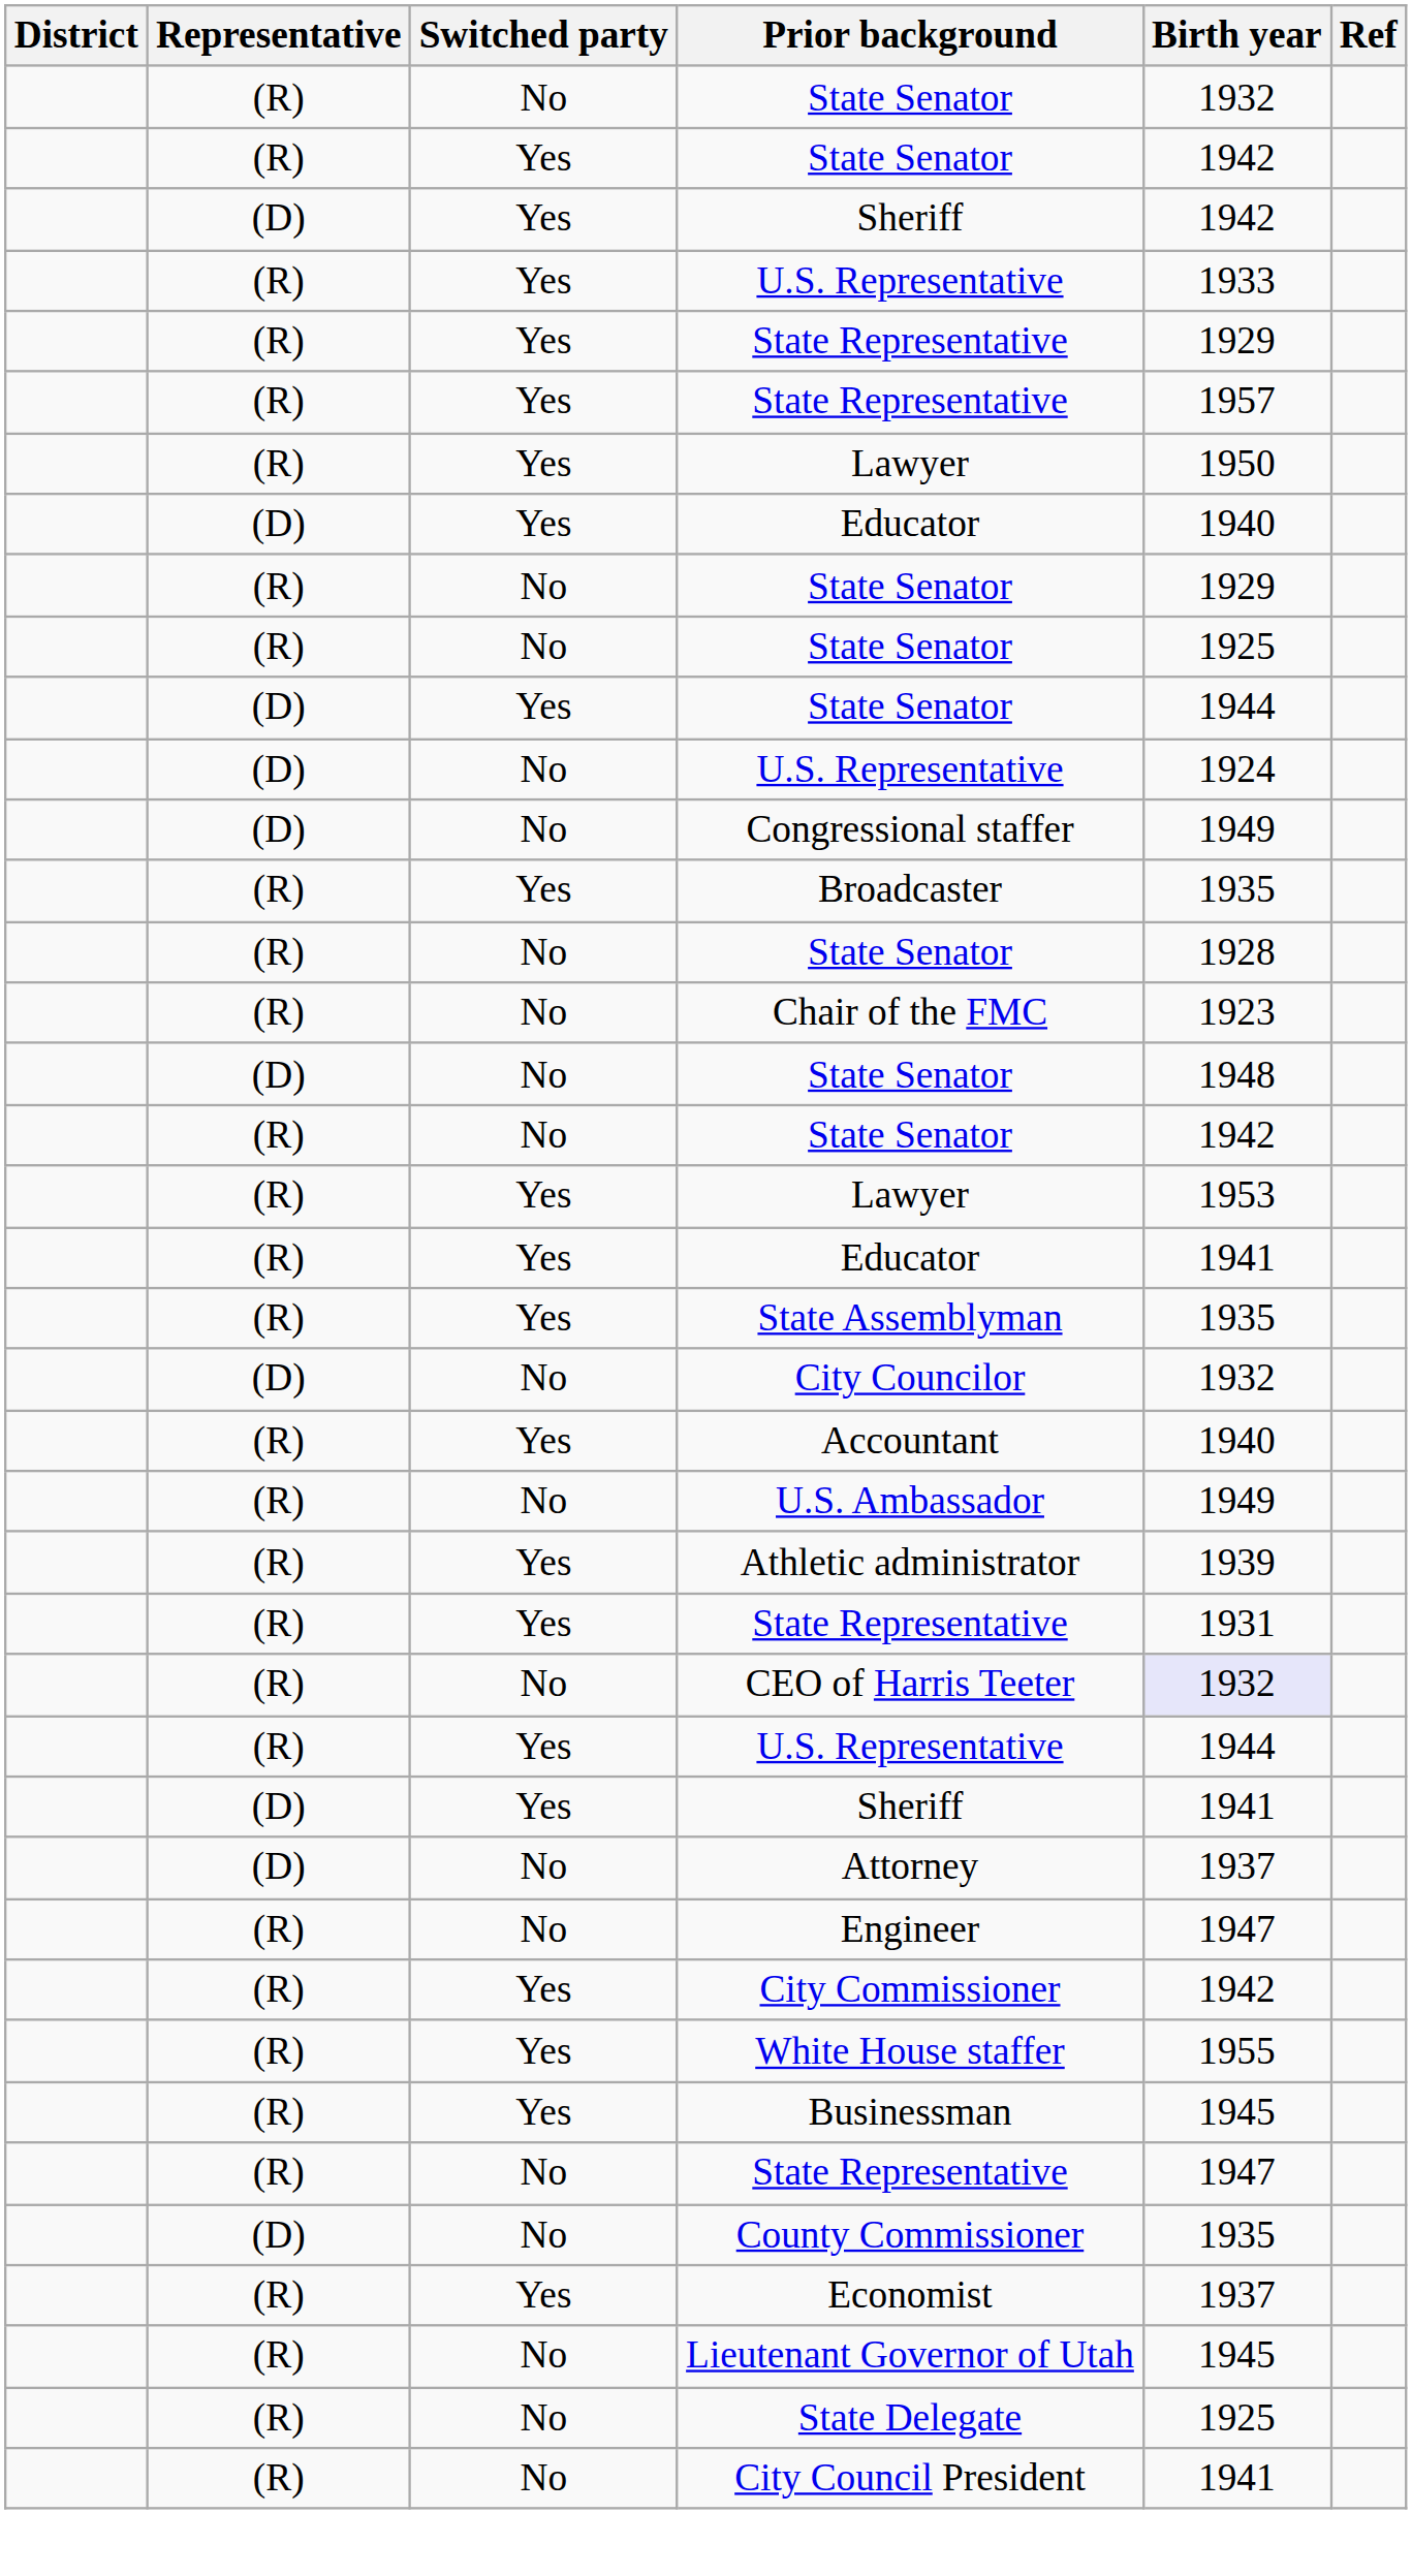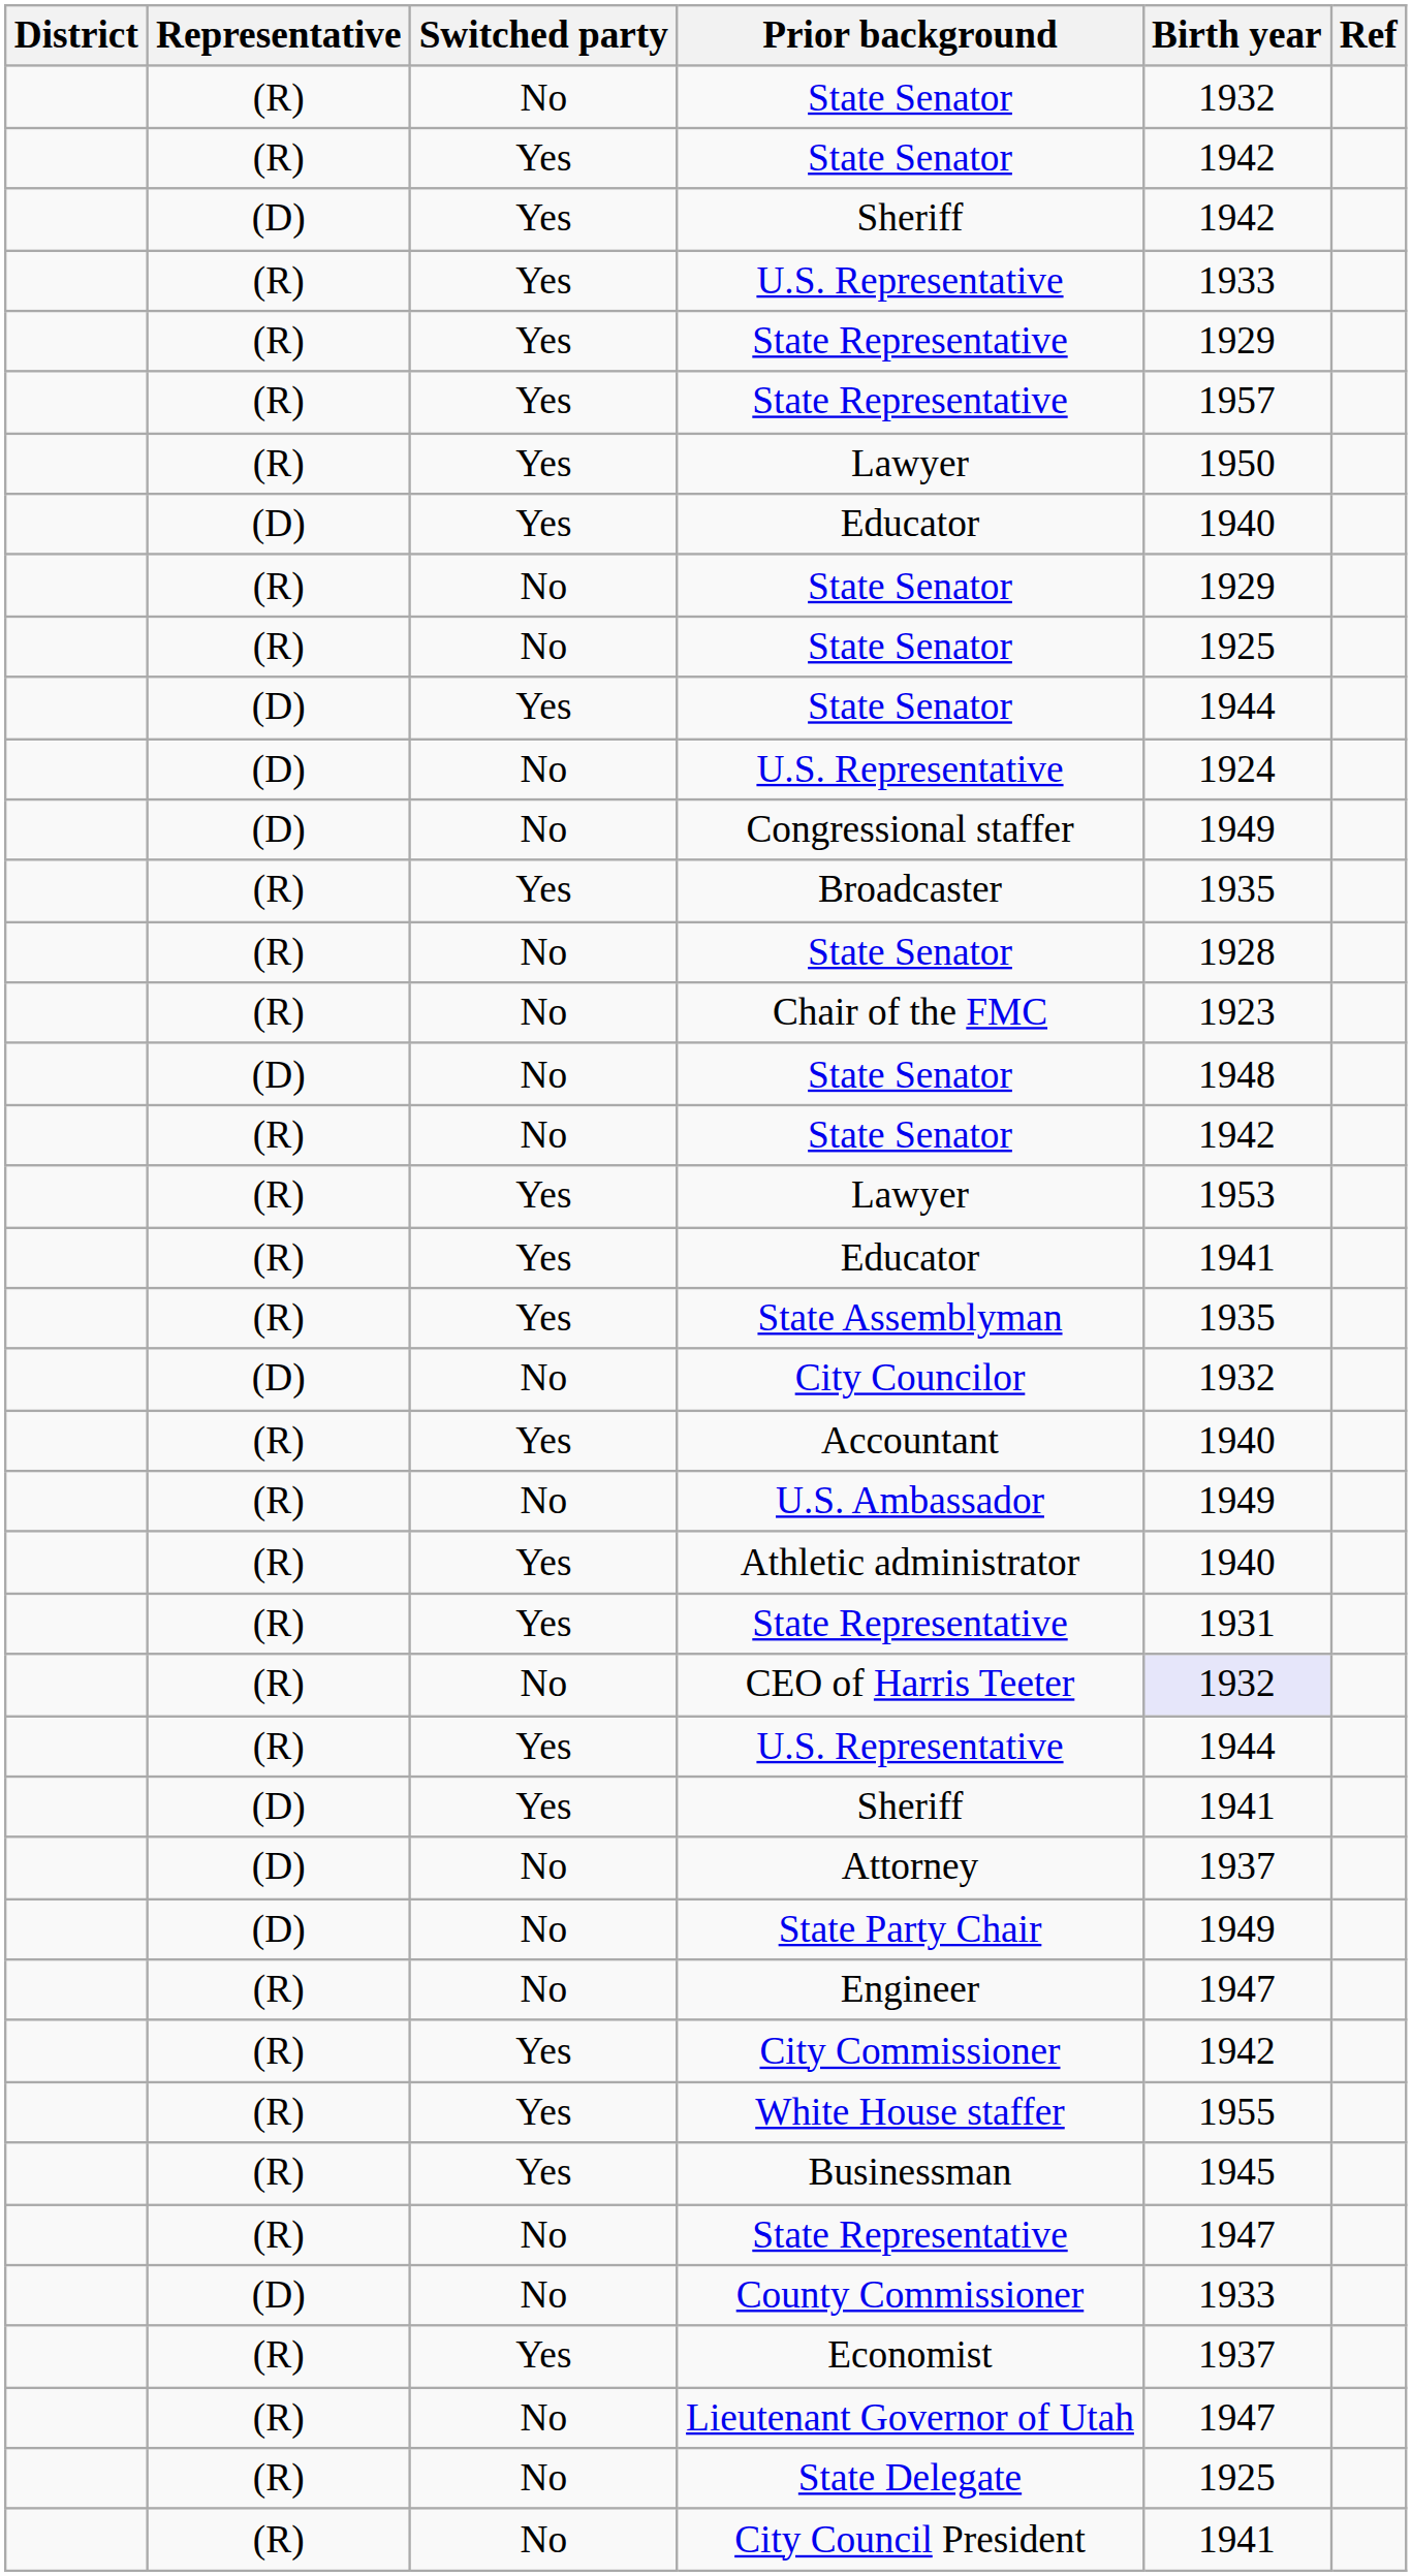 <table class="sortable wikitable" style="text-align:center">
 <tr>
 <th>District</th>
 <th>Representative</th>
 <th>Switched party</th>
 <th>Prior background</th>
 <th>Birth year</th>
 <th>Ref</th>
 </tr>
 <tr>
 <td></td>
 <td> (R)</td>
 <td>No</td>
 <td><a href='#'>State Senator</a></td>
 <td>1932</td>
 <td></td>
 </tr>
 <tr>
 <td></td>
 <td> (R)</td>
 <td>Yes</td>
 <td><a href='#'>State Senator</a></td>
 <td>1942</td>
 <td></td>
 </tr>
 <tr>
 <td></td>
 <td> (D)</td>
 <td>Yes</td>
 <td>Sheriff</td>
 <td>1942</td>
 <td></td>
 </tr>
 <tr>
 <td></td>
 <td> (R)</td>
 <td>Yes</td>
 <td><a href='#'>U.S. Representative</a></td>
 <td>1933</td>
 <td></td>
 </tr>
 <tr>
 <td></td>
 <td> (R)</td>
 <td>Yes</td>
 <td><a href='#'>State Representative</a></td>
 <td>1929</td>
 <td></td>
 </tr>
 <tr>
 <td></td>
 <td> (R)</td>
 <td>Yes</td>
 <td><a href='#'>State Representative</a></td>
 <td>1957</td>
 <td></td>
 </tr>
 <tr>
 <td></td>
 <td> (R)</td>
 <td>Yes</td>
 <td>Lawyer</td>
 <td>1950</td>
 <td></td>
 </tr>
 <tr>
 <td></td>
 <td> (D)</td>
 <td>Yes</td>
 <td>Educator</td>
 <td>1940</td>
 <td></td>
 </tr>
 <tr>
 <td></td>
 <td> (R)</td>
 <td>No</td>
 <td><a href='#'>State Senator</a></td>
 <td>1929</td>
 <td></td>
 </tr>
 <tr>
 <td></td>
 <td> (R)</td>
 <td>No</td>
 <td><a href='#'>State Senator</a></td>
 <td>1925</td>
 <td></td>
 </tr>
 <tr>
 <td></td>
 <td> (D)</td>
 <td>Yes</td>
 <td><a href='#'>State Senator</a></td>
 <td>1944</td>
 <td></td>
 </tr>
 <tr>
 <td></td>
 <td> (D)</td>
 <td>No</td>
 <td><a href='#'>U.S. Representative</a></td>
 <td>1924</td>
 <td></td>
 </tr>
 <tr>
 <td></td>
 <td> (D)</td>
 <td>No</td>
 <td>Congressional staffer</td>
 <td>1949</td>
 <td></td>
 </tr>
 <tr>
 <td></td>
 <td> (R)</td>
 <td>Yes</td>
 <td>Broadcaster</td>
 <td>1935</td>
 <td></td>
 </tr>
 <tr>
 <td></td>
 <td> (R)</td>
 <td>No</td>
 <td><a href='#'>State Senator</a></td>
 <td>1928</td>
 <td></td>
 </tr>
 <tr>
 <td></td>
 <td> (R)</td>
 <td>No</td>
 <td>Chair of the <a href='#'>FMC</a></td>
 <td>1923</td>
 <td></td>
 </tr>
 <tr>
 <td></td>
 <td> (D)</td>
 <td>No</td>
 <td><a href='#'>State Senator</a></td>
 <td>1948</td>
 <td></td>
 </tr>
 <tr>
 <td></td>
 <td> (R)</td>
 <td>No</td>
 <td><a href='#'>State Senator</a></td>
 <td>1942</td>
 <td></td>
 </tr>
 <tr>
 <td></td>
 <td> (R)</td>
 <td>Yes</td>
 <td>Lawyer</td>
 <td>1953</td>
 <td></td>
 </tr>
 <tr>
 <td></td>
 <td> (R)</td>
 <td>Yes</td>
 <td>Educator</td>
 <td>1941</td>
 <td></td>
 </tr>
 <tr>
 <td></td>
 <td> (R)</td>
 <td>Yes</td>
 <td><a href='#'>State Assemblyman</a></td>
 <td>1935</td>
 <td></td>
 </tr>
 <tr>
 <td></td>
 <td> (D)</td>
 <td>No</td>
 <td><a href='#'>City Councilor</a></td>
 <td>1932</td>
 <td></td>
 </tr>
 <tr>
 <td></td>
 <td> (R)</td>
 <td>Yes</td>
 <td>Accountant</td>
 <td>1940</td>
 <td></td>
 </tr>
 <tr>
 <td></td>
 <td> (R)</td>
 <td>No</td>
 <td><a href='#'>U.S. Ambassador</a></td>
 <td>1949</td>
 <td></td>
 </tr>
 <tr>
 <td></td>
 <td> (R)</td>
 <td>Yes</td>
 <td>Athletic administrator</td>
-<td>1939</td>
+<td>1940</td>
 <td></td>
 </tr>
 <tr>
 <td></td>
 <td> (R)</td>
 <td>Yes</td>
 <td><a href='#'>State Representative</a></td>
 <td>1931</td>
 <td></td>
 </tr>
 <tr>
 <td></td>
 <td> (R)</td>
 <td>No</td>
 <td>CEO of <a href='#'>Harris Teeter</a></td>
 <td style="background: lavender;">1932</td>
 <td></td>
 </tr>
 <tr>
 <td></td>
 <td> (R)</td>
 <td>Yes</td>
 <td><a href='#'>U.S. Representative</a></td>
 <td>1944</td>
 <td></td>
 </tr>
 <tr>
 <td></td>
 <td> (D)</td>
 <td>Yes</td>
 <td>Sheriff</td>
 <td>1941</td>
 <td></td>
 </tr>
 <tr>
 <td></td>
 <td> (D)</td>
 <td>No</td>
 <td>Attorney</td>
 <td>1937</td>
+<td></td>
+</tr>
+<tr>
+<td></td>
+<td> (D)</td>
+<td>No</td>
+<td><a href='#'>State Party Chair</a></td>
+<td>1949</td>
 <td></td>
 </tr>
 <tr>
 <td></td>
 <td> (R)</td>
 <td>No</td>
 <td>Engineer</td>
 <td>1947</td>
 <td></td>
 </tr>
 <tr>
 <td></td>
 <td> (R)</td>
 <td>Yes</td>
 <td><a href='#'>City Commissioner</a></td>
 <td>1942</td>
 <td></td>
 </tr>
 <tr>
 <td></td>
 <td> (R)</td>
 <td>Yes</td>
 <td><a href='#'>White House staffer</a></td>
 <td>1955</td>
 <td></td>
 </tr>
 <tr>
 <td></td>
 <td> (R)</td>
 <td>Yes</td>
 <td>Businessman</td>
 <td>1945</td>
 <td></td>
 </tr>
 <tr>
 <td></td>
 <td> (R)</td>
 <td>No</td>
 <td><a href='#'>State Representative</a></td>
 <td>1947</td>
 <td></td>
 </tr>
 <tr>
 <td></td>
 <td> (D)</td>
 <td>No</td>
 <td><a href='#'>County Commissioner</a></td>
-<td>1935</td>
+<td>1933</td>
 <td></td>
 </tr>
 <tr>
 <td></td>
 <td> (R)</td>
 <td>Yes</td>
 <td>Economist</td>
 <td>1937</td>
 <td></td>
 </tr>
 <tr>
 <td></td>
 <td> (R)</td>
 <td>No</td>
 <td><a href='#'>Lieutenant Governor of Utah</a></td>
-<td>1945</td>
+<td>1947</td>
 <td></td>
 </tr>
 <tr>
 <td></td>
 <td> (R)</td>
 <td>No</td>
 <td><a href='#'>State Delegate</a></td>
 <td>1925</td>
 <td></td>
 </tr>
 <tr>
 <td></td>
 <td> (R)</td>
 <td>No</td>
 <td><a href='#'>City Council</a> President</td>
 <td>1941</td>
 <td></td>
 </tr>
 </table>
